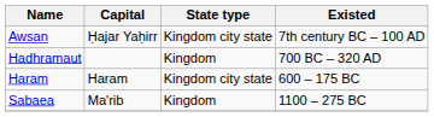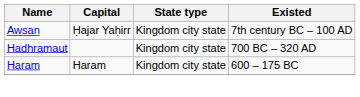 <table class="wikitable sortable" border="1">
 <tr>
 <th>Name</th>
 <th>Capital</th>
 <th>State type</th>
 <th>Existed</th>
 </tr>
 <tr>
 <td><a href='#'>Awsan</a></td>
 <td>Ḥajar Yaḥirr</td>
 <td>Kingdom city state</td>
 <td>7th century BC – 100 AD</td>
 </tr>
 <tr>
 <td><a href='#'>Hadhramaut</a></td>
 <td></td>
-<td>Kingdom</td>
+<td>Kingdom city state</td>
 <td>700 BC – 320 AD</td>
 </tr>
 <tr>
 <td><a href='#'>Haram</a></td>
 <td>Haram</td>
 <td>Kingdom city state</td>
 <td>600 – 175 BC</td>
 </tr>
 <tr>
-<td><a href='#'>Sabaea</a></td>
-<td>Ma'rib</td>
-<td>Kingdom</td>
-<td>1100 – 275 BC</td>
-</tr>
-<tr>
 </tr>
 </table>
